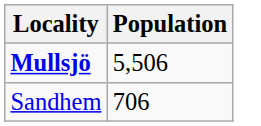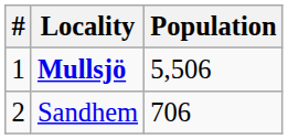 <table class="wikitable">
 <tr>
+<th>#</th>
 <th>Locality</th>
 <th>Population</th>
 </tr>
 <tr>
+<td>1</td>
 <td><strong><a href='#'>Mullsjö</a></strong></td>
 <td>5,506</td>
 </tr>
 <tr>
+<td>2</td>
 <td><a href='#'>Sandhem</a></td>
 <td>706</td>
 </tr>
 </table>
